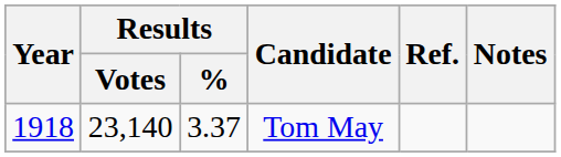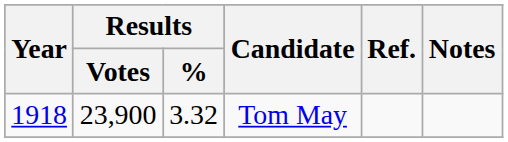 <table class="wikitable" border="1" style="text-align:center">
 <tr>
 <th rowspan=2>Year</th>
 <th colspan=2>Results</th>
 <th rowspan=2>Candidate</th>
 <th rowspan=2>Ref.</th>
 <th rowspan=2>Notes</th>
 </tr>
 <tr>
 <th>Votes</th>
 <th>%</th>
 </tr>
 <tr>
 <td><a href='#'>1918</a></td>
-<td>23,140</td>
-<td>3.37</td>
+<td>23,900</td>
+<td>3.32</td>
 <td><a href='#'>Tom May</a></td>
 <td></td>
 <td></td>
 </tr>
 </table>
